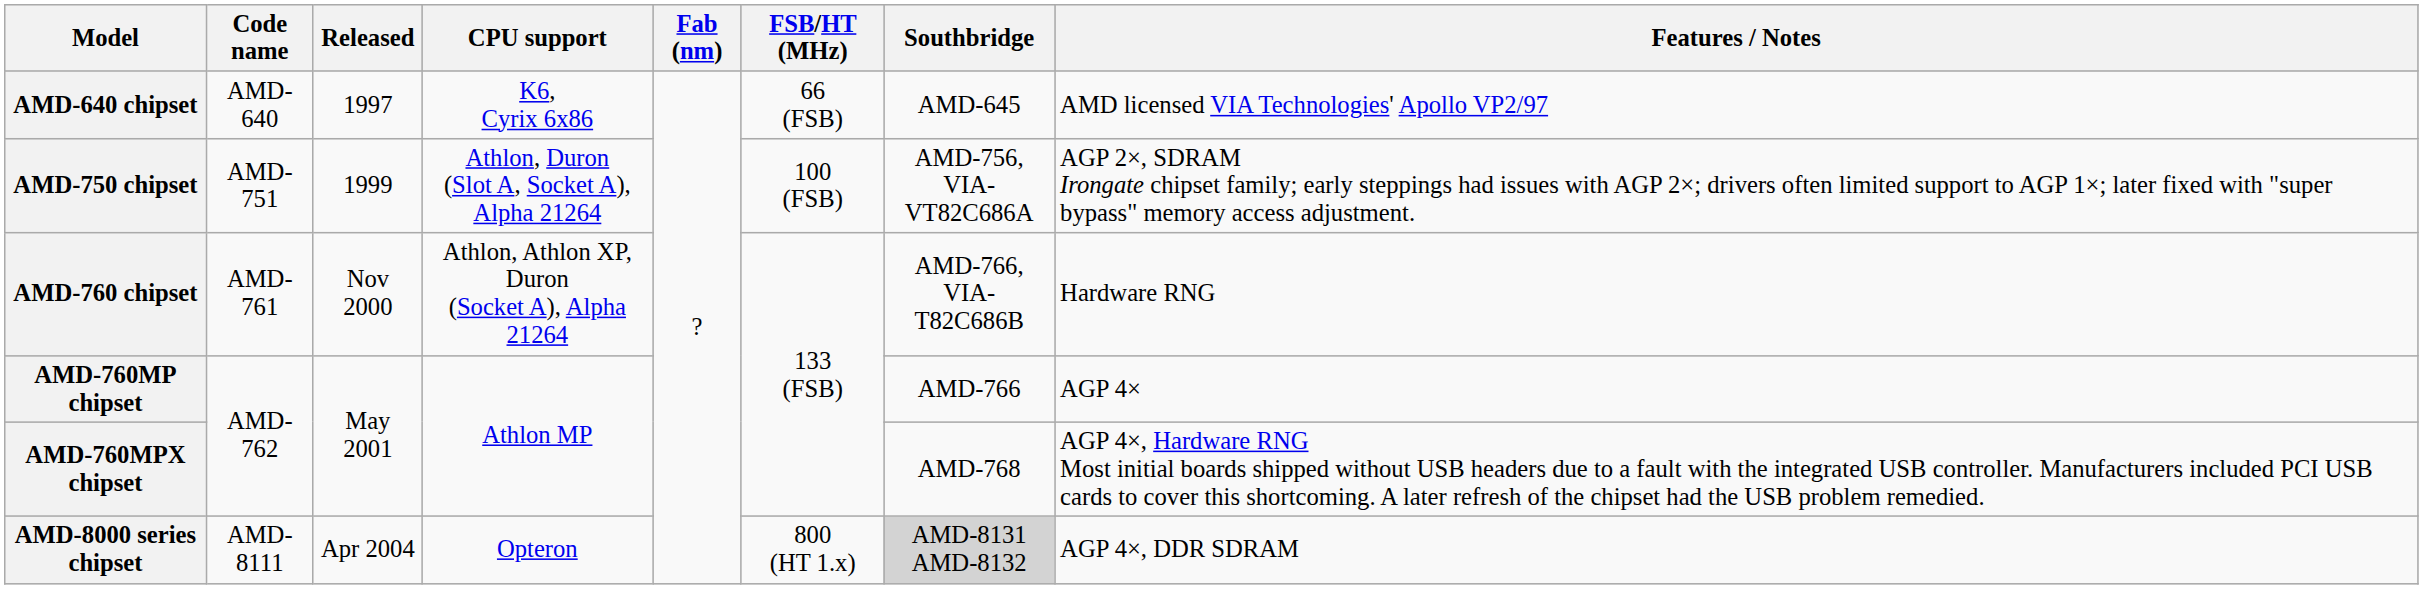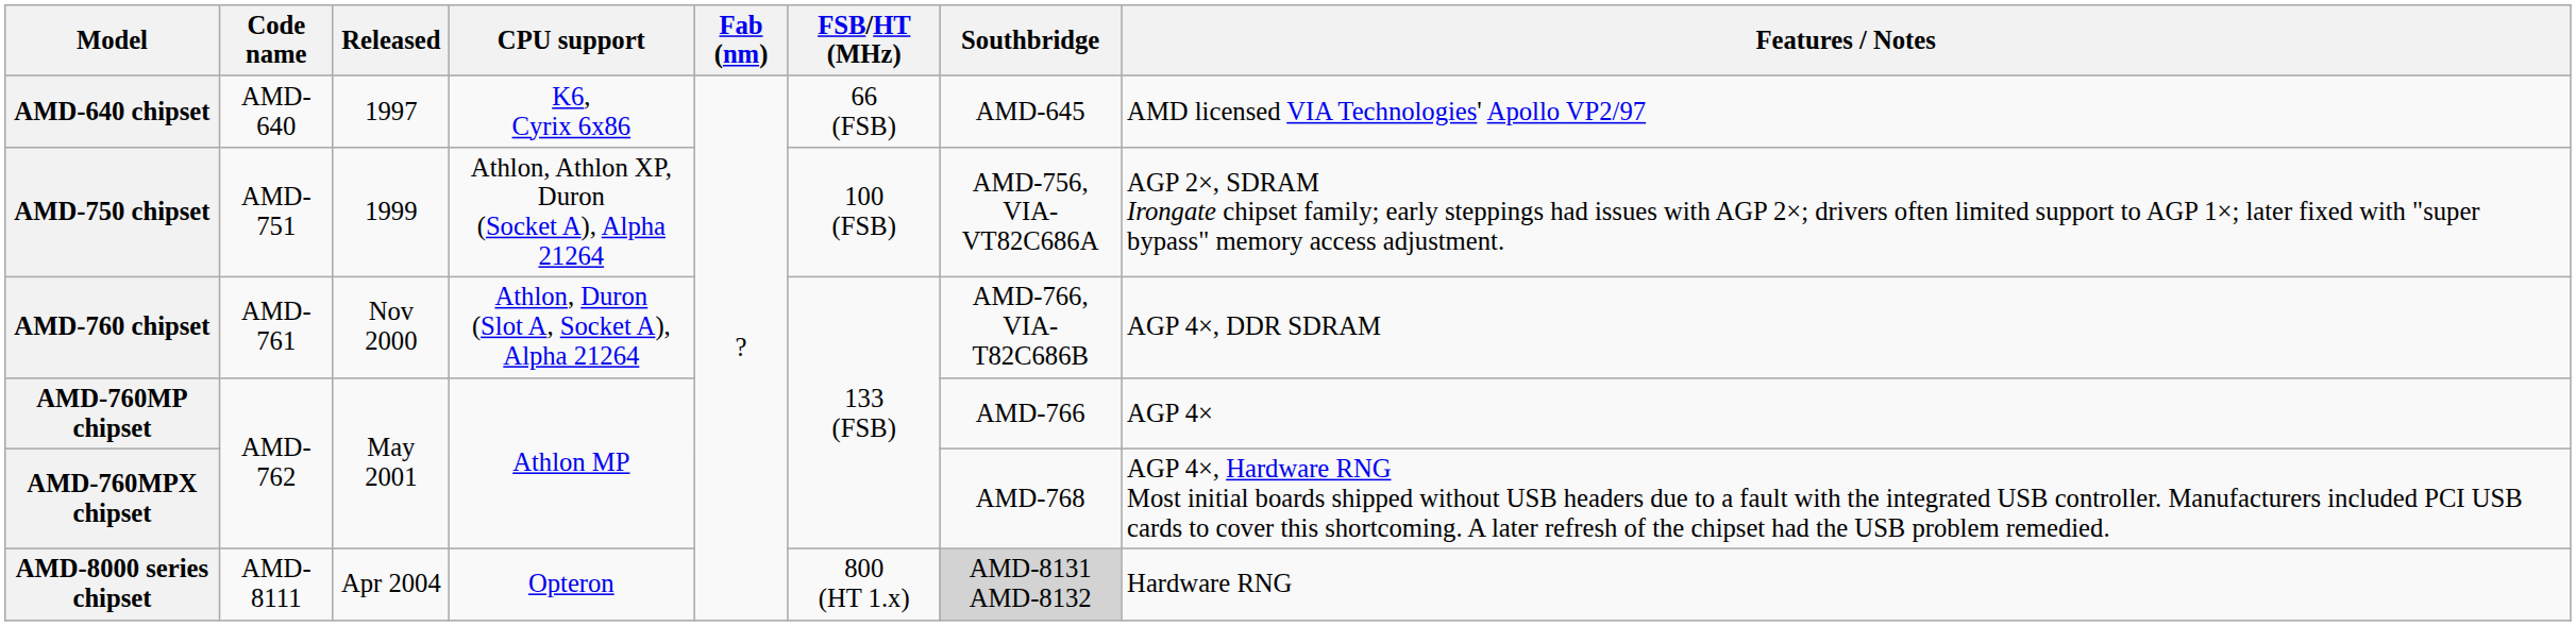 <table class="wikitable" style="text-align: center">
 <tr>
 <th>Model</th>
 <th>Code name</th>
 <th>Released</th>
 <th>CPU support</th>
 <th><a href='#'>Fab</a> (<a href='#'>nm</a>)</th>
 <th><a href='#'>FSB</a>/<a href='#'>HT</a> (MHz)</th>
 <th>Southbridge</th>
 <th>Features / Notes</th>
 </tr>
 <tr>
 <th>AMD-640 chipset</th>
 <td>AMD-640</td>
 <td>1997</td>
 <td><a href='#'>K6</a>,<br><a href='#'>Cyrix 6x86</a></td>
 <td rowspan="6">?</td>
 <td>66<br>(FSB)</td>
 <td>AMD-645</td>
 <td align="left">AMD licensed <a href='#'>VIA Technologies</a>' <a href='#'>Apollo VP2/97</a></td>
 </tr>
 <tr>
 <th>AMD-750 chipset</th>
 <td>AMD-751</td>
 <td>1999</td>
-<td><a href='#'>Athlon</a>, <a href='#'>Duron</a><br>(<a href='#'>Slot A</a>, <a href='#'>Socket A</a>), <a href='#'>Alpha 21264</a></td>
+<td>Athlon, Athlon XP, Duron<br>(<a href='#'>Socket A</a>), <a href='#'>Alpha 21264</a></td>
 <td>100<br>(FSB)</td>
 <td>AMD-756,<br>VIA-VT82C686A</td>
 <td align="left">AGP 2×, SDRAM<br><em>Irongate</em> chipset family; early steppings had issues with AGP 2×; drivers often limited support to AGP 1×; later fixed with "super bypass" memory access adjustment.</td>
 </tr>
 <tr>
 <th>AMD-760 chipset</th>
 <td>AMD-761</td>
 <td>Nov 2000</td>
-<td>Athlon, Athlon XP, Duron<br>(<a href='#'>Socket A</a>), <a href='#'>Alpha 21264</a></td>
+<td><a href='#'>Athlon</a>, <a href='#'>Duron</a><br>(<a href='#'>Slot A</a>, <a href='#'>Socket A</a>), <a href='#'>Alpha 21264</a></td>
 <td rowspan="3">133<br>(FSB)</td>
 <td>AMD-766,<br>VIA-T82C686B</td>
-<td align="left">Hardware RNG</td>
+<td align="left">AGP 4×, DDR SDRAM</td>
 </tr>
 <tr>
 <th>AMD-760MP chipset</th>
 <td rowspan=2>AMD-762</td>
 <td rowspan=2>May 2001</td>
 <td rowspan=2><a href='#'>Athlon MP</a></td>
 <td>AMD-766</td>
 <td align="left">AGP 4×</td>
 </tr>
 <tr>
 <th>AMD-760MPX chipset</th>
 <td>AMD-768</td>
 <td align="left">AGP 4×, <a href='#'>Hardware RNG</a><br>Most initial boards shipped without USB headers due to a fault with the integrated USB controller. Manufacturers included PCI USB cards to cover this shortcoming. A later refresh of the chipset had the USB problem remedied.</td>
 </tr>
 <tr>
 <th>AMD-8000 series chipset</th>
 <td>AMD-8111</td>
 <td>Apr 2004</td>
 <td><a href='#'>Opteron</a></td>
 <td>800<br>(HT 1.x)</td>
 <td style="background: lightgrey;">AMD-8131<br>AMD-8132</td>
-<td align="left">AGP 4×, DDR SDRAM</td>
+<td align="left">Hardware RNG</td>
 </tr>
 </table>
